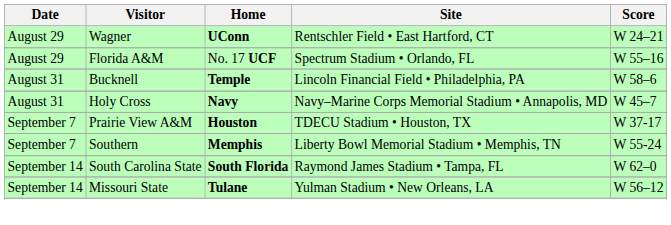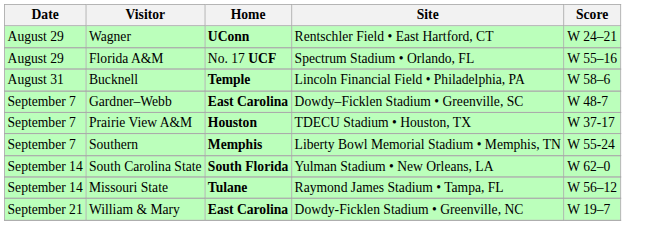 <table class="wikitable">
 <tr>
 <th>Date</th>
 <th>Visitor</th>
 <th>Home</th>
 <th>Site</th>
 <th>Score</th>
 </tr>
 <tr style="background:#bfb">
 <td>August 29</td>
 <td>Wagner</td>
 <td><strong>UConn</strong></td>
 <td>Rentschler Field • East Hartford, CT</td>
 <td>W 24–21</td>
 </tr>
 <tr>
 </tr>
 <tr style="background:#bfb">
 <td>August 29</td>
 <td>Florida A&M</td>
 <td>No. 17 <strong>UCF</strong></td>
 <td>Spectrum Stadium • Orlando, FL</td>
 <td>W 55–16</td>
 </tr>
 <tr>
 </tr>
 <tr style="background:#bfb">
 <td>August 31</td>
 <td>Bucknell</td>
 <td><strong>Temple</strong></td>
 <td>Lincoln Financial Field • Philadelphia, PA</td>
 <td>W 58–6</td>
 </tr>
 <tr>
 </tr>
+<tr>
+</tr>
 <tr style="background:#bfb">
-<td>August 31</td>
-<td>Holy Cross</td>
-<td><strong>Navy</strong></td>
-<td>Navy–Marine Corps Memorial Stadium • Annapolis, MD</td>
-<td>W 45–7</td>
-</tr>
-<tr>
+<td>September 7</td>
+<td>Gardner–Webb</td>
+<td><strong>East Carolina</strong></td>
+<td>Dowdy–Ficklen Stadium • Greenville, SC</td>
+<td>W 48-7</td>
 </tr>
 <tr>
 </tr>
 <tr style="background:#bfb">
 <td>September 7</td>
 <td>Prairie View A&M</td>
 <td><strong>Houston</strong></td>
 <td>TDECU Stadium • Houston, TX</td>
 <td>W 37-17</td>
 </tr>
 <tr>
 </tr>
 <tr style="background:#bfb">
 <td>September 7</td>
 <td>Southern</td>
 <td><strong>Memphis</strong></td>
 <td>Liberty Bowl Memorial Stadium • Memphis, TN</td>
 <td>W 55-24</td>
 </tr>
 <tr>
 </tr>
 <tr style="background:#bfb">
 <td>September 14</td>
 <td>South Carolina State</td>
 <td><strong>South Florida</strong></td>
-<td>Raymond James Stadium • Tampa, FL</td>
+<td>Yulman Stadium • New Orleans, LA</td>
 <td>W 62–0</td>
 </tr>
 <tr>
 </tr>
 <tr style="background:#bfb">
 <td>September 14</td>
 <td>Missouri State</td>
 <td><strong>Tulane</strong></td>
-<td>Yulman Stadium • New Orleans, LA</td>
+<td>Raymond James Stadium • Tampa, FL</td>
 <td>W 56–12</td>
 </tr>
 <tr>
 </tr>
+<tr style="background:#bfb">
+<td>September 21</td>
+<td>William & Mary</td>
+<td><strong>East Carolina</strong></td>
+<td>Dowdy-Ficklen Stadium • Greenville, NC</td>
+<td>W 19–7</td>
+</tr>
 <tr>
 </tr>
 </table>
